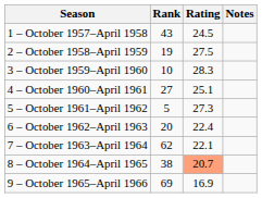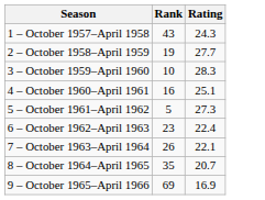 <table class="wikitable" style="text-align:center">
 <tr>
 <th>Season</th>
 <th>Rank</th>
 <th>Rating</th>
-<th>Notes</th>
 </tr>
 <tr>
 <td>1 – October 1957–April 1958</td>
 <td>43</td>
-<td>24.5</td>
-<td></td>
+<td>24.3</td>
 </tr>
 <tr>
 <td>2 – October 1958–April 1959</td>
 <td>19</td>
-<td>27.5</td>
-<td></td>
+<td>27.7</td>
 </tr>
 <tr>
 <td>3 – October 1959–April 1960</td>
 <td>10</td>
 <td>28.3</td>
-<td></td>
 </tr>
 <tr>
 <td>4 – October 1960–April 1961</td>
-<td>27</td>
+<td>16</td>
 <td>25.1</td>
-<td></td>
 </tr>
 <tr>
 <td>5 – October 1961–April 1962</td>
 <td>5</td>
 <td>27.3</td>
-<td></td>
 </tr>
 <tr>
 <td>6 – October 1962–April 1963</td>
-<td>20</td>
+<td>23</td>
 <td>22.4</td>
-<td></td>
 </tr>
 <tr>
 <td>7 – October 1963–April 1964</td>
-<td>62</td>
+<td>26</td>
 <td>22.1</td>
-<td></td>
 </tr>
 <tr>
 <td>8 – October 1964–April 1965</td>
-<td>38</td>
-<td style="background: lightsalmon;">20.7</td>
-<td></td>
+<td>35</td>
+<td>20.7</td>
 </tr>
 <tr>
 <td>9 – October 1965–April 1966</td>
 <td>69</td>
 <td>16.9</td>
-<td></td>
 </tr>
 </table>
